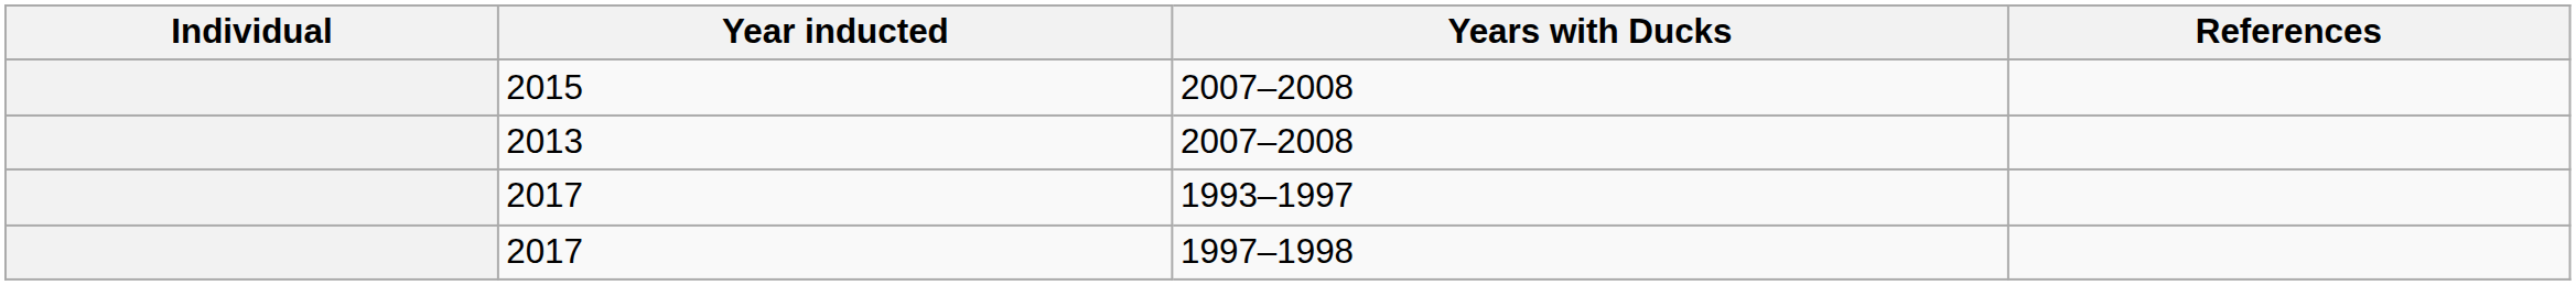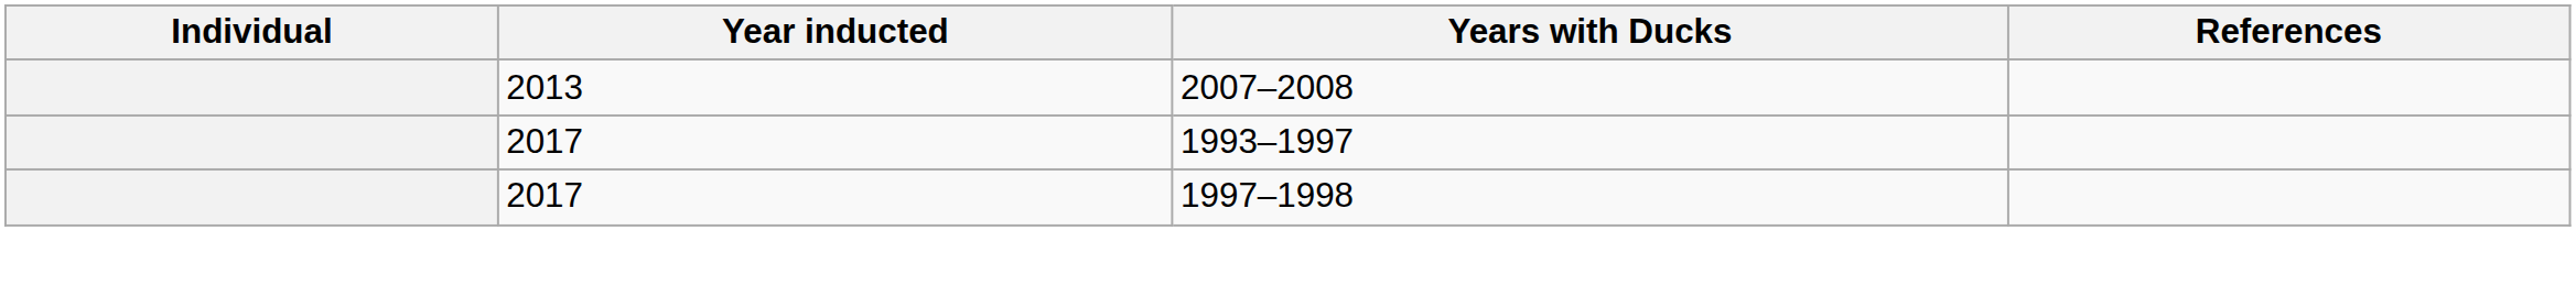 <table class="wikitable sortable" width="75%">
 <tr>
 <th scope="col">Individual</th>
 <th scope="col">Year inducted</th>
 <th scope="col">Years with Ducks</th>
 <th scope="col" class="unsortable">References</th>
-</tr>
-<tr>
-<th scope="row"></th>
-<td>2015</td>
-<td>2007–2008</td>
-<td></td>
 </tr>
 <tr>
 <th scope="row"></th>
 <td>2013</td>
 <td>2007–2008</td>
 <td></td>
 </tr>
 <tr>
 <th scope="row"></th>
 <td>2017</td>
 <td>1993–1997</td>
 <td></td>
 </tr>
 <tr>
 <th scope="row"></th>
 <td>2017</td>
 <td>1997–1998</td>
 <td></td>
 </tr>
 </table>
